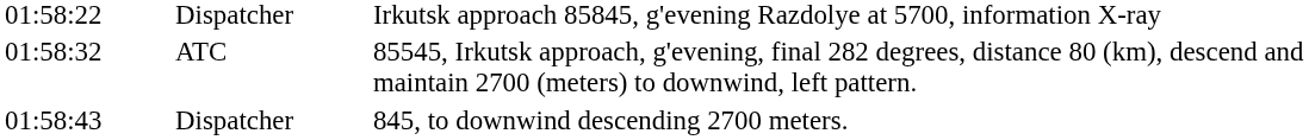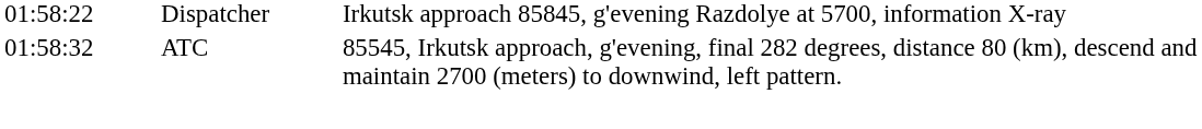 <table align="center" style="border:none;" cellpadding="1">
 <tr>
 <th style="width:6.0em;"></th>
 <th style="width:7.0em;"></th>
 <th style="width:37.0em;"></th>
 </tr>
 <tr style="vertical-align:top;">
 <td>01:58:22</td>
 <td>Dispatcher</td>
 <td>Irkutsk approach 85845, g'evening Razdolye at 5700, information X-ray</td>
 </tr>
 <tr style="vertical-align:top;">
 <td>01:58:32</td>
 <td>ATC</td>
 <td>85545, Irkutsk approach, g'evening, final 282 degrees, distance 80 (km), descend and maintain 2700 (meters) to downwind, left pattern.</td>
 </tr>
-<tr style="vertical-align:top;">
-<td>01:58:43</td>
-<td>Dispatcher</td>
-<td>845, to downwind descending 2700 meters.</td>
-</tr>
 </table>
